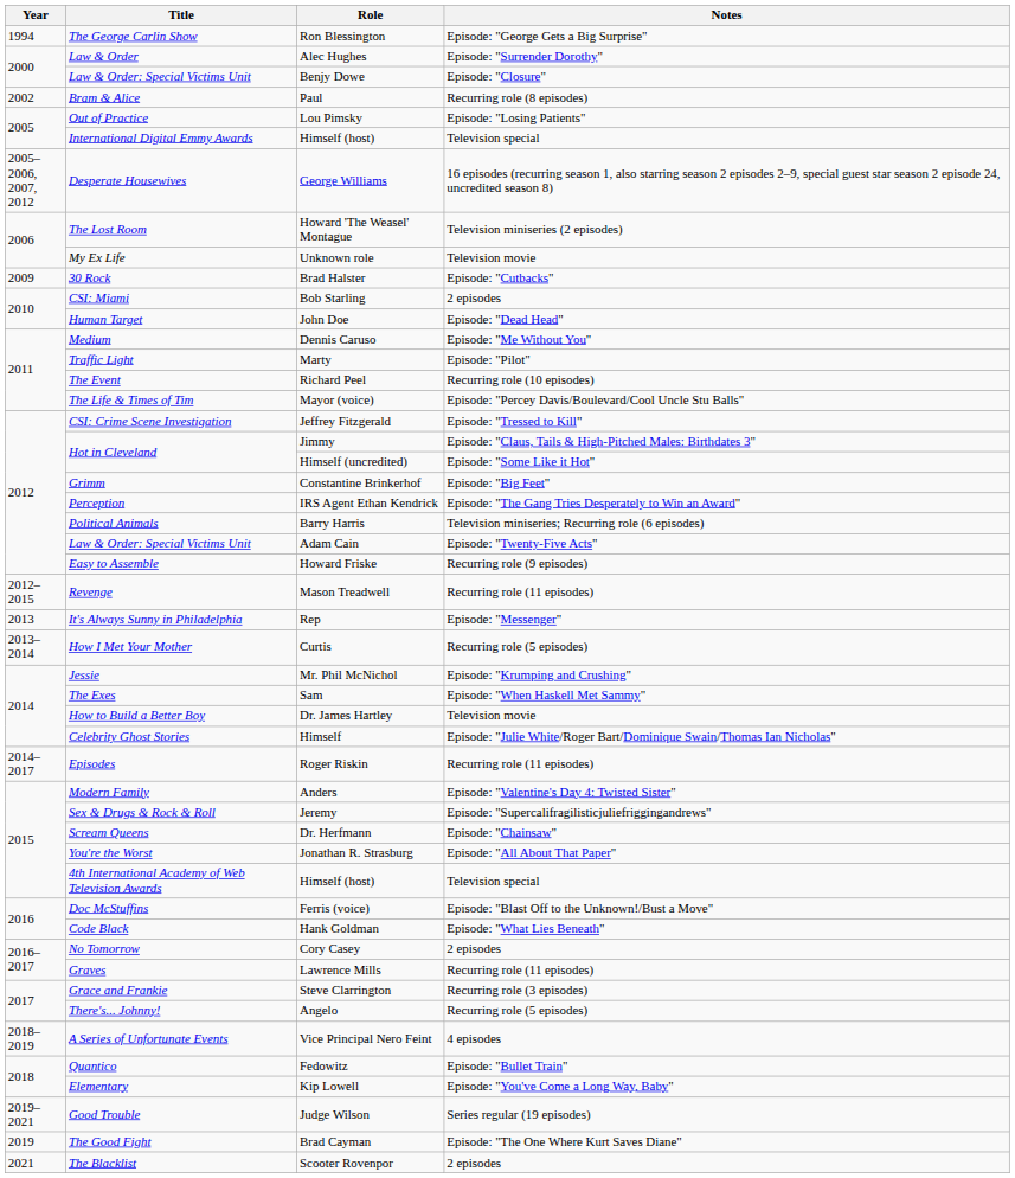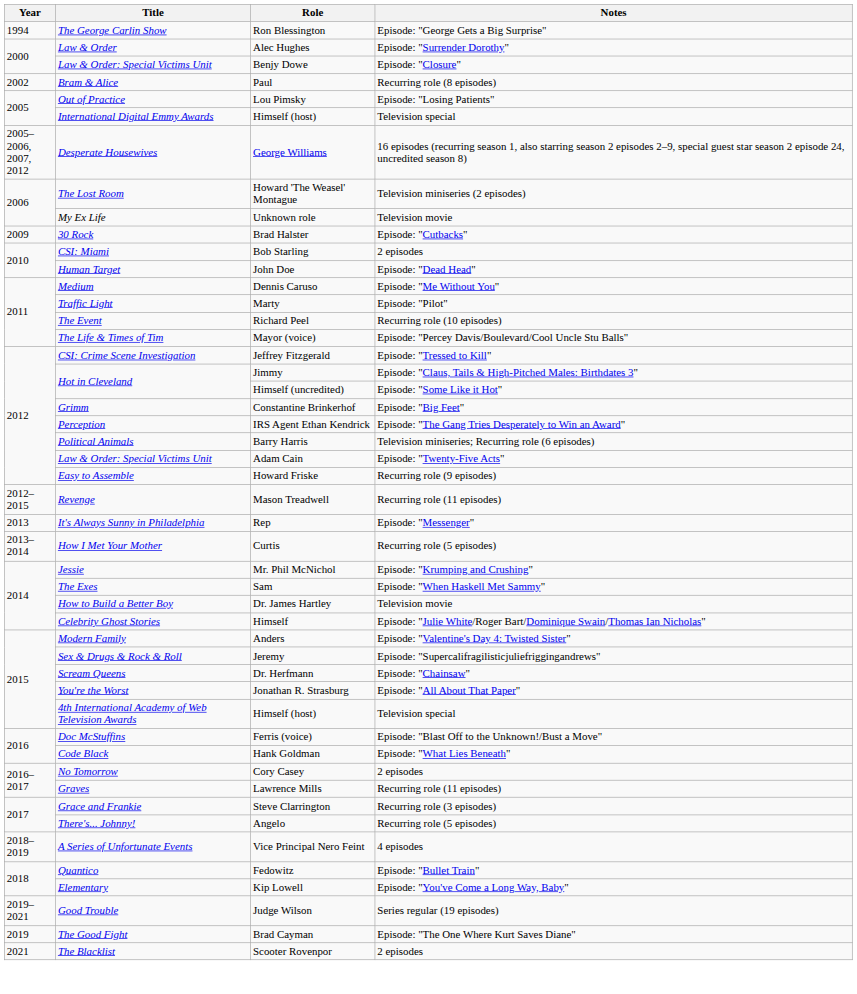 <table class="wikitable sortable">
 <tr>
 <th>Year</th>
 <th>Title</th>
 <th>Role</th>
 <th>Notes</th>
 </tr>
 <tr>
 <td>1994</td>
 <td><em><a href='#'>The George Carlin Show</a></em></td>
 <td>Ron Blessington</td>
 <td>Episode: "George Gets a Big Surprise"</td>
 </tr>
 <tr>
 <td rowspan="2">2000</td>
 <td><em><a href='#'>Law & Order</a></em></td>
 <td>Alec Hughes</td>
 <td>Episode: "<a href='#'>Surrender Dorothy</a>"</td>
 </tr>
 <tr>
 <td><em><a href='#'>Law & Order: Special Victims Unit</a></em></td>
 <td>Benjy Dowe</td>
 <td>Episode: "<a href='#'>Closure</a>"</td>
 </tr>
 <tr>
 <td>2002</td>
 <td><em><a href='#'>Bram & Alice</a></em></td>
 <td>Paul</td>
 <td>Recurring role (8 episodes)</td>
 </tr>
 <tr>
 <td rowspan="2">2005</td>
 <td><em><a href='#'>Out of Practice</a></em></td>
 <td>Lou Pimsky</td>
 <td>Episode: "Losing Patients"</td>
 </tr>
 <tr>
 <td><em><a href='#'>International Digital Emmy Awards</a></em></td>
 <td>Himself (host)</td>
 <td>Television special</td>
 </tr>
 <tr>
 <td>2005–2006,<br>2007, 2012</td>
 <td><em><a href='#'>Desperate Housewives</a></em></td>
 <td><a href='#'>George Williams</a></td>
 <td>16 episodes (recurring season 1, also starring season 2 episodes 2–9, special guest star season 2 episode 24, uncredited season 8)</td>
 </tr>
 <tr>
 <td rowspan="2">2006</td>
 <td><em><a href='#'>The Lost Room</a></em></td>
 <td>Howard 'The Weasel' Montague</td>
 <td>Television miniseries (2 episodes)</td>
 </tr>
 <tr>
 <td><em>My Ex Life</em></td>
 <td>Unknown role</td>
 <td>Television movie</td>
 </tr>
 <tr>
 <td>2009</td>
 <td><em><a href='#'>30 Rock</a></em></td>
 <td>Brad Halster</td>
 <td>Episode: "<a href='#'>Cutbacks</a>"</td>
 </tr>
 <tr>
 <td rowspan="2">2010</td>
 <td><em><a href='#'>CSI: Miami</a></em></td>
 <td>Bob Starling</td>
 <td>2 episodes</td>
 </tr>
 <tr>
 <td><em><a href='#'>Human Target</a></em></td>
 <td>John Doe</td>
 <td>Episode: "<a href='#'>Dead Head</a>"</td>
 </tr>
 <tr>
 <td rowspan="4">2011</td>
 <td><em><a href='#'>Medium</a></em></td>
 <td>Dennis Caruso</td>
 <td>Episode: "<a href='#'>Me Without You</a>"</td>
 </tr>
 <tr>
 <td><em><a href='#'>Traffic Light</a></em></td>
 <td>Marty</td>
 <td>Episode: "Pilot"</td>
 </tr>
 <tr>
 <td><em><a href='#'>The Event</a></em></td>
 <td>Richard Peel</td>
 <td>Recurring role (10 episodes)</td>
 </tr>
 <tr>
 <td><em><a href='#'>The Life & Times of Tim</a></em></td>
 <td>Mayor (voice)</td>
 <td>Episode: "Percey Davis/Boulevard/Cool Uncle Stu Balls"</td>
 </tr>
 <tr>
 <td rowspan="8">2012</td>
 <td><em><a href='#'>CSI: Crime Scene Investigation</a></em></td>
 <td>Jeffrey Fitzgerald</td>
 <td>Episode: "<a href='#'>Tressed to Kill</a>"</td>
 </tr>
 <tr>
 <td rowspan="2"><em><a href='#'>Hot in Cleveland</a></em></td>
 <td>Jimmy</td>
 <td>Episode: "<a href='#'>Claus, Tails & High-Pitched Males: Birthdates 3</a>"</td>
 </tr>
 <tr>
 <td>Himself (uncredited)</td>
 <td>Episode: "<a href='#'>Some Like it Hot</a>"</td>
 </tr>
 <tr>
 <td><em><a href='#'>Grimm</a></em></td>
 <td>Constantine Brinkerhof</td>
 <td>Episode: "<a href='#'>Big Feet</a>"</td>
 </tr>
 <tr>
 <td><em><a href='#'>Perception</a></em></td>
 <td>IRS Agent Ethan Kendrick</td>
 <td>Episode: "<a href='#'>The Gang Tries Desperately to Win an Award</a>"</td>
 </tr>
 <tr>
 <td><em><a href='#'>Political Animals</a></em></td>
 <td>Barry Harris</td>
 <td>Television miniseries; Recurring role (6 episodes)</td>
 </tr>
 <tr>
 <td><em><a href='#'>Law & Order: Special Victims Unit</a></em></td>
 <td>Adam Cain</td>
 <td>Episode: "<a href='#'>Twenty-Five Acts</a>"</td>
 </tr>
 <tr>
 <td><em><a href='#'>Easy to Assemble</a></em></td>
 <td>Howard Friske</td>
 <td>Recurring role (9 episodes)</td>
 </tr>
 <tr>
 <td>2012–2015</td>
 <td><em><a href='#'>Revenge</a></em></td>
 <td>Mason Treadwell</td>
 <td>Recurring role (11 episodes)</td>
 </tr>
 <tr>
 <td>2013</td>
 <td><em><a href='#'>It's Always Sunny in Philadelphia</a></em></td>
 <td>Rep</td>
 <td>Episode: "<a href='#'>Messenger</a>"</td>
 </tr>
 <tr>
 <td>2013–2014</td>
 <td><em><a href='#'>How I Met Your Mother</a></em></td>
 <td>Curtis</td>
 <td>Recurring role (5 episodes)</td>
 </tr>
 <tr>
 <td rowspan="4">2014</td>
 <td><em><a href='#'>Jessie</a></em></td>
 <td>Mr. Phil McNichol</td>
 <td>Episode: "<a href='#'>Krumping and Crushing</a>"</td>
 </tr>
 <tr>
 <td><em><a href='#'>The Exes</a></em></td>
 <td>Sam</td>
 <td>Episode: "<a href='#'>When Haskell Met Sammy</a>"</td>
 </tr>
 <tr>
 <td><em><a href='#'>How to Build a Better Boy</a></em></td>
 <td>Dr. James Hartley</td>
 <td>Television movie</td>
 </tr>
 <tr>
 <td><em><a href='#'>Celebrity Ghost Stories</a></em></td>
 <td>Himself</td>
 <td>Episode: "<a href='#'>Julie White</a>/Roger Bart/<a href='#'>Dominique Swain</a>/<a href='#'>Thomas Ian Nicholas</a>"</td>
 </tr>
 <tr>
-<td>2014–2017</td>
-<td><em><a href='#'>Episodes</a></em></td>
-<td>Roger Riskin</td>
-<td>Recurring role (11 episodes)</td>
-</tr>
-<tr>
 <td rowspan="5">2015</td>
 <td><em><a href='#'>Modern Family</a></em></td>
 <td>Anders</td>
 <td>Episode: "<a href='#'>Valentine's Day 4: Twisted Sister</a>"</td>
 </tr>
 <tr>
 <td><em><a href='#'>Sex & Drugs & Rock & Roll</a></em></td>
 <td>Jeremy</td>
 <td>Episode: "Supercalifragilisticjuliefriggingandrews"</td>
 </tr>
 <tr>
 <td><em><a href='#'>Scream Queens</a></em></td>
 <td>Dr. Herfmann</td>
 <td>Episode: "<a href='#'>Chainsaw</a>"</td>
 </tr>
 <tr>
 <td><em><a href='#'>You're the Worst</a></em></td>
 <td>Jonathan R. Strasburg</td>
 <td>Episode: "<a href='#'>All About That Paper</a>"</td>
 </tr>
 <tr>
 <td><em><a href='#'>4th International Academy of Web Television Awards</a></em></td>
 <td>Himself (host)</td>
 <td>Television special</td>
 </tr>
 <tr>
 <td rowspan="2">2016</td>
 <td><em><a href='#'>Doc McStuffins</a></em></td>
 <td>Ferris (voice)</td>
 <td>Episode: "Blast Off to the Unknown!/Bust a Move"</td>
 </tr>
 <tr>
 <td><em><a href='#'>Code Black</a></em></td>
 <td>Hank Goldman</td>
 <td>Episode: "<a href='#'>What Lies Beneath</a>"</td>
 </tr>
 <tr>
 <td rowspan="2">2016–2017</td>
 <td><em><a href='#'>No Tomorrow</a></em></td>
 <td>Cory Casey</td>
 <td>2 episodes</td>
 </tr>
 <tr>
 <td><em><a href='#'>Graves</a></em></td>
 <td>Lawrence Mills</td>
 <td>Recurring role (11 episodes)</td>
 </tr>
 <tr>
 <td rowspan="2">2017</td>
 <td><em><a href='#'>Grace and Frankie</a></em></td>
 <td>Steve Clarrington</td>
 <td>Recurring role (3 episodes)</td>
 </tr>
 <tr>
 <td><em><a href='#'>There's... Johnny!</a></em></td>
 <td>Angelo</td>
 <td>Recurring role (5 episodes)</td>
 </tr>
 <tr>
 <td>2018–2019</td>
 <td><em><a href='#'>A Series of Unfortunate Events</a></em></td>
 <td>Vice Principal Nero Feint</td>
 <td>4 episodes</td>
 </tr>
 <tr>
 <td rowspan="2">2018</td>
 <td><em><a href='#'>Quantico</a></em></td>
 <td>Fedowitz</td>
 <td>Episode: "<a href='#'>Bullet Train</a>"</td>
 </tr>
 <tr>
 <td><em><a href='#'>Elementary</a></em></td>
 <td>Kip Lowell</td>
 <td>Episode: "<a href='#'>You've Come a Long Way, Baby</a>"</td>
 </tr>
 <tr>
 <td>2019–2021</td>
 <td><em><a href='#'>Good Trouble</a></em></td>
 <td>Judge Wilson</td>
 <td>Series regular (19 episodes)</td>
 </tr>
 <tr>
 <td>2019</td>
 <td><em><a href='#'>The Good Fight</a></em></td>
 <td>Brad Cayman</td>
 <td>Episode: "The One Where Kurt Saves Diane"</td>
 </tr>
 <tr>
 <td>2021</td>
 <td><em><a href='#'>The Blacklist</a></em></td>
 <td>Scooter Rovenpor</td>
 <td>2 episodes</td>
 </tr>
 </table>
